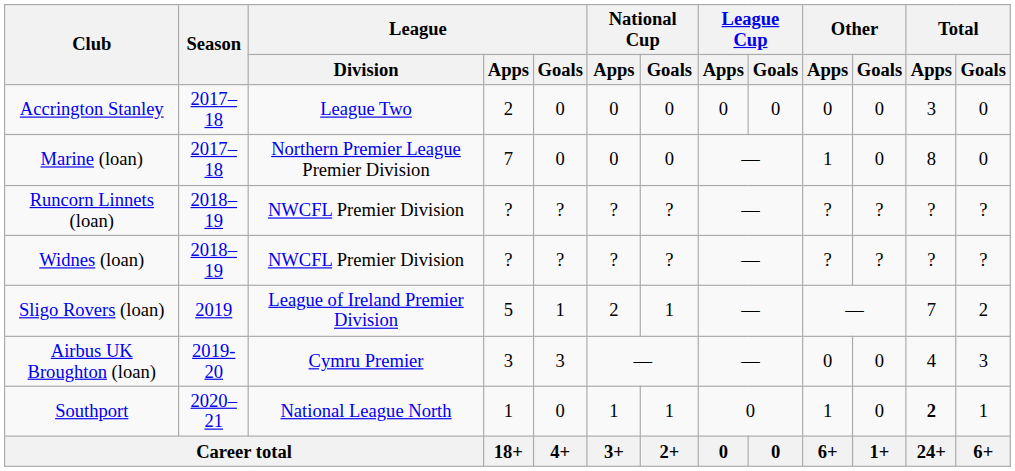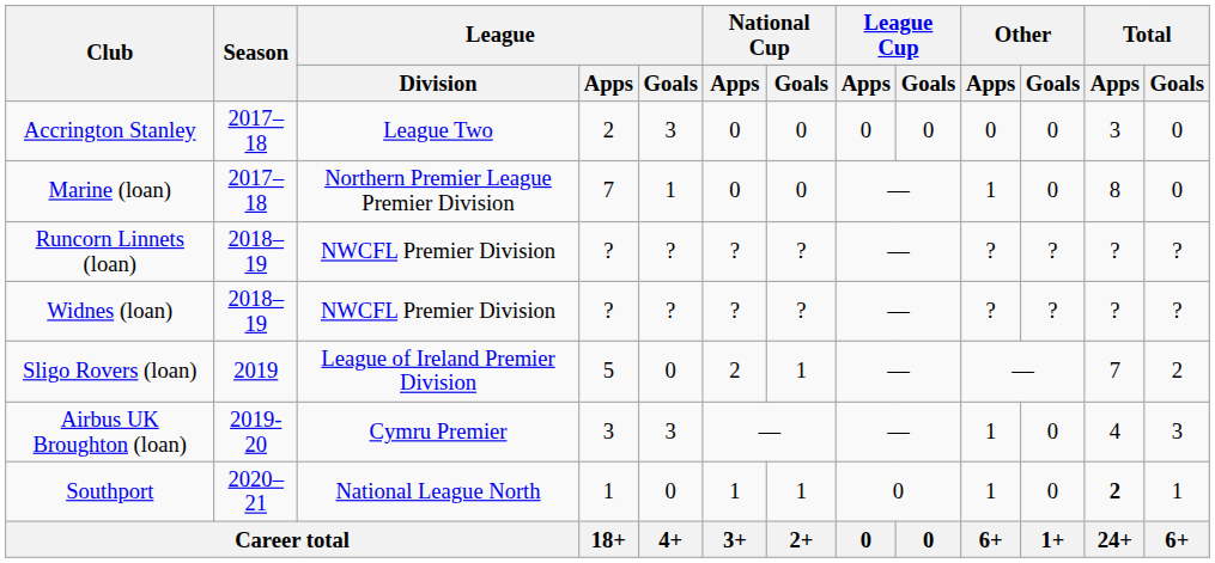 <table class="wikitable" style="text-align: center;">
 <tr>
 <th rowspan="2">Club</th>
 <th rowspan="2">Season</th>
 <th colspan="3">League</th>
 <th colspan="2">National Cup</th>
 <th colspan="2"><a href='#'>League Cup</a></th>
 <th colspan="2">Other</th>
 <th colspan="2">Total</th>
 </tr>
 <tr>
 <th>Division</th>
 <th>Apps</th>
 <th>Goals</th>
 <th>Apps</th>
 <th>Goals</th>
 <th>Apps</th>
 <th>Goals</th>
 <th>Apps</th>
 <th>Goals</th>
 <th>Apps</th>
 <th>Goals</th>
 </tr>
 <tr>
 <td rowspan="1" valign="center"><a href='#'>Accrington Stanley</a></td>
 <td><a href='#'>2017–18</a></td>
 <td><a href='#'>League Two</a></td>
 <td>2</td>
-<td>0</td>
+<td>3</td>
 <td>0</td>
 <td>0</td>
 <td>0</td>
 <td>0</td>
 <td>0</td>
 <td>0</td>
 <td>3</td>
 <td>0</td>
 </tr>
 <tr>
 <td rowspan="1" valign="center"><a href='#'>Marine</a> (loan)</td>
 <td><a href='#'>2017–18</a></td>
 <td><a href='#'>Northern Premier League</a> Premier Division</td>
 <td>7</td>
-<td>0</td>
+<td>1</td>
 <td>0</td>
 <td>0</td>
 <td colspan="2">—</td>
 <td>1</td>
 <td>0</td>
 <td>8</td>
 <td>0</td>
 </tr>
 <tr>
 <td><a href='#'>Runcorn Linnets</a> (loan)</td>
 <td><a href='#'>2018–19</a></td>
 <td><a href='#'>NWCFL</a> Premier Division</td>
 <td>?</td>
 <td>?</td>
 <td>?</td>
 <td>?</td>
 <td colspan="2">—</td>
 <td>?</td>
 <td>?</td>
 <td>?</td>
 <td>?</td>
 </tr>
 <tr>
 <td><a href='#'>Widnes</a> (loan)</td>
 <td><a href='#'>2018–19</a></td>
 <td><a href='#'>NWCFL</a> Premier Division</td>
 <td>?</td>
 <td>?</td>
 <td>?</td>
 <td>?</td>
 <td colspan="2">—</td>
 <td>?</td>
 <td>?</td>
 <td>?</td>
 <td>?</td>
 </tr>
 <tr>
 <td><a href='#'>Sligo Rovers</a> (loan)</td>
 <td><a href='#'>2019</a></td>
 <td><a href='#'>League of Ireland Premier Division</a></td>
 <td>5</td>
-<td>1</td>
+<td>0</td>
 <td>2</td>
 <td>1</td>
 <td colspan="2">—</td>
 <td colspan="2">—</td>
 <td>7</td>
 <td>2</td>
 </tr>
 <tr>
 <td><a href='#'>Airbus UK Broughton</a> (loan)</td>
 <td><a href='#'>2019-20</a></td>
 <td><a href='#'>Cymru Premier</a></td>
 <td>3</td>
 <td>3</td>
 <td colspan="2">—</td>
 <td colspan="2">—</td>
-<td>0</td>
+<td>1</td>
 <td>0</td>
 <td>4</td>
 <td>3</td>
 </tr>
 <tr>
 <td><a href='#'>Southport</a></td>
 <td><a href='#'>2020–21</a></td>
 <td><a href='#'>National League North</a></td>
 <td>1</td>
 <td>0</td>
 <td>1</td>
 <td>1</td>
 <td colspan="2">0</td>
 <td>1</td>
 <td>0</td>
 <td><strong>2</strong></td>
 <td>1</td>
 </tr>
 <tr>
 <th colspan="3">Career total</th>
 <th>18+</th>
 <th>4+</th>
 <th>3+</th>
 <th>2+</th>
 <th>0</th>
 <th>0</th>
 <th>6+</th>
 <th>1+</th>
 <th>24+</th>
 <th>6+</th>
 </tr>
 </table>
